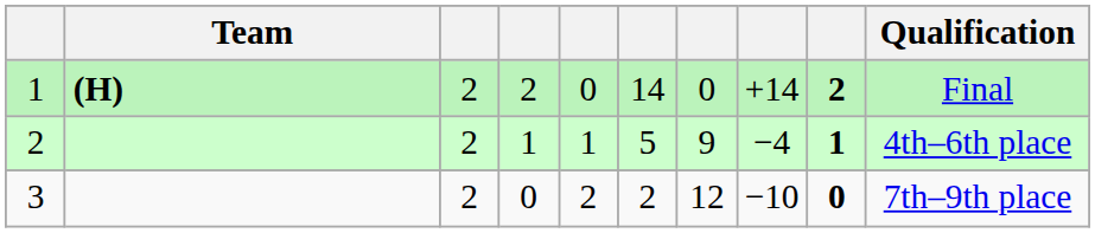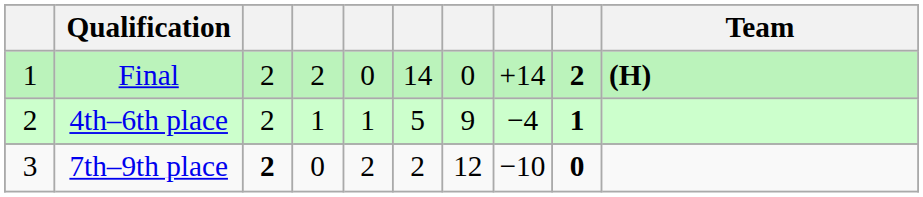 <table class="wikitable" style="text-align:center;">
 <tr>
 <th width=20></th>
-<th width=165>Team</th>
+<th width=95>Qualification</th>
 <th width=20></th>
 <th width=20></th>
 <th width=20></th>
 <th width=20></th>
 <th width=20></th>
 <th width=20></th>
 <th width=20></th>
-<th width=95>Qualification</th>
+<th width=165>Team</th>
 </tr>
 <tr bgcolor=bbf3bb>
 <td>1</td>
-<td align="left"> <strong>(H)</strong></td>
+<td><a href='#'>Final</a></td>
 <td>2</td>
 <td>2</td>
 <td>0</td>
 <td>14</td>
 <td>0</td>
 <td>+14</td>
 <td><strong>2</strong></td>
-<td><a href='#'>Final</a></td>
+<td align="left"> <strong>(H)</strong></td>
 </tr>
 <tr bgcolor=ccffcc>
 <td>2</td>
-<td align="left"></td>
+<td><a href='#'>4th–6th place</a></td>
 <td>2</td>
 <td>1</td>
 <td>1</td>
 <td>5</td>
 <td>9</td>
 <td>−4</td>
 <td><strong>1</strong></td>
-<td><a href='#'>4th–6th place</a></td>
+<td align="left"></td>
 </tr>
 <tr>
 <td>3</td>
-<td align="left"></td>
-<td>2</td>
+<td><a href='#'>7th–9th place</a></td>
+<td><strong>2</strong></td>
 <td>0</td>
 <td>2</td>
 <td>2</td>
 <td>12</td>
 <td>−10</td>
 <td><strong>0</strong></td>
-<td><a href='#'>7th–9th place</a></td>
+<td align="left"></td>
 </tr>
 </table>
